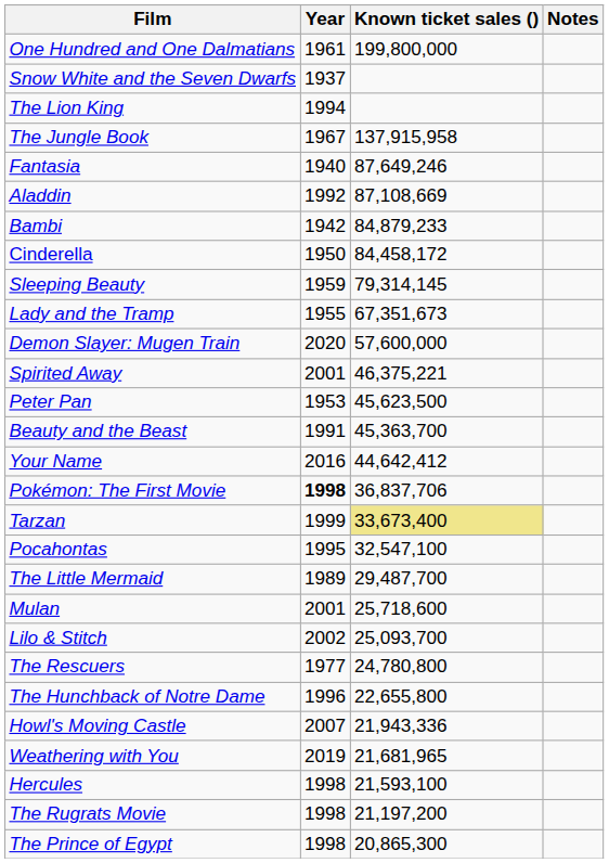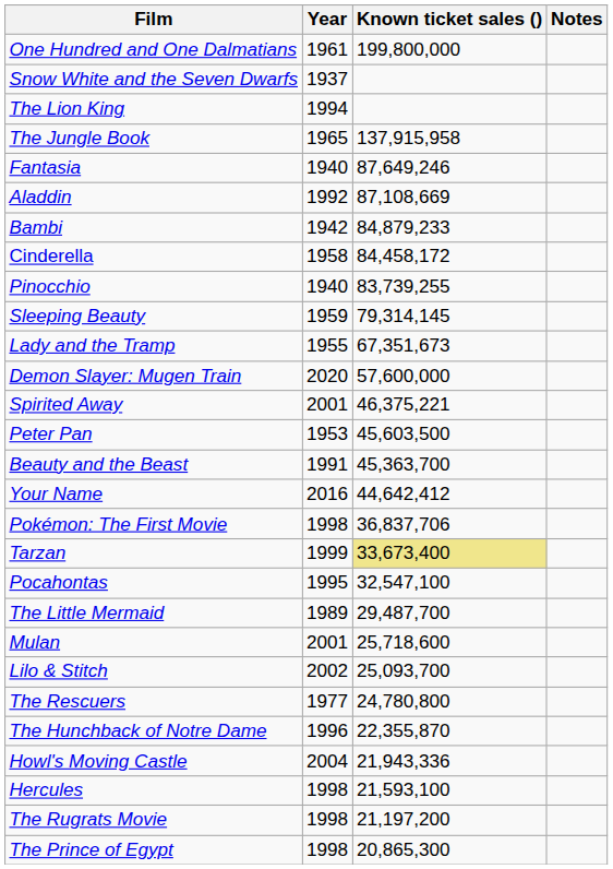 <table class="wikitable nowrap sortable mw-datatable" id="Gross">
 <tr>
 <th>Film</th>
 <th>Year</th>
 <th>Known ticket sales ()</th>
 <th>Notes</th>
 </tr>
 <tr>
 <td><em><a href='#'>One Hundred and One Dalmatians</a></em></td>
 <td>1961</td>
 <td>199,800,000</td>
 <td></td>
 </tr>
 <tr>
 <td><em><a href='#'>Snow White and the Seven Dwarfs</a></em></td>
 <td>1937</td>
 <td></td>
 <td></td>
 </tr>
 <tr>
 <td><em><a href='#'>The Lion King</a></em></td>
 <td>1994</td>
 <td></td>
 <td></td>
 </tr>
 <tr>
 <td><em><a href='#'>The Jungle Book</a></em></td>
-<td>1967</td>
+<td>1965</td>
 <td>137,915,958</td>
 <td></td>
 </tr>
 <tr>
 <td><em><a href='#'>Fantasia</a></em></td>
 <td>1940</td>
 <td>87,649,246</td>
 <td></td>
 </tr>
 <tr>
 <td><em><a href='#'>Aladdin</a></em></td>
 <td>1992</td>
 <td>87,108,669</td>
 <td></td>
 </tr>
 <tr>
 <td><em><a href='#'>Bambi</a></em></td>
 <td>1942</td>
 <td>84,879,233</td>
 <td></td>
 </tr>
 <tr>
 <td><em><a href='#'></em>Cinderella<em></a></em></td>
-<td>1950</td>
+<td>1958</td>
 <td>84,458,172</td>
+<td></td>
+</tr>
+<tr>
+<td><em><a href='#'>Pinocchio</a></em></td>
+<td>1940</td>
+<td>83,739,255</td>
 <td></td>
 </tr>
 <tr>
 <td><em><a href='#'>Sleeping Beauty</a></em></td>
 <td>1959</td>
 <td>79,314,145</td>
 <td></td>
 </tr>
 <tr>
 <td><em><a href='#'>Lady and the Tramp</a></em></td>
 <td>1955</td>
 <td>67,351,673</td>
 <td></td>
 </tr>
 <tr>
 <td><em><a href='#'>Demon Slayer: Mugen Train</a></em></td>
 <td>2020</td>
 <td>57,600,000</td>
 <td></td>
 </tr>
 <tr>
 <td><em><a href='#'>Spirited Away</a></em></td>
 <td>2001</td>
 <td>46,375,221</td>
 <td></td>
 </tr>
 <tr>
 <td><em><a href='#'>Peter Pan</a></em></td>
 <td>1953</td>
-<td>45,623,500</td>
+<td>45,603,500</td>
 <td></td>
 </tr>
 <tr>
 <td><a href='#'><em>Beauty and the Beast</em></a></td>
 <td>1991</td>
 <td>45,363,700</td>
 <td></td>
 </tr>
 <tr>
 <td><em><a href='#'>Your Name</a></em></td>
 <td>2016</td>
 <td>44,642,412</td>
 <td></td>
 </tr>
 <tr>
 <td><em><a href='#'>Pokémon: The First Movie</a></em></td>
-<td><strong>1998</strong></td>
+<td>1998</td>
 <td>36,837,706</td>
 <td></td>
 </tr>
 <tr>
 <td><a href='#'><em>Tarzan</em></a></td>
 <td>1999</td>
 <td style="background: khaki;">33,673,400</td>
 <td></td>
 </tr>
 <tr>
 <td><a href='#'><em>Pocahontas</em></a></td>
 <td>1995</td>
 <td>32,547,100</td>
 <td></td>
 </tr>
 <tr>
 <td><a href='#'><em>The Little Mermaid</em></a></td>
 <td>1989</td>
 <td>29,487,700</td>
 <td></td>
 </tr>
 <tr>
 <td><a href='#'><em>Mulan</em></a></td>
 <td>2001</td>
 <td>25,718,600</td>
 <td></td>
 </tr>
 <tr>
 <td><em><a href='#'>Lilo & Stitch</a></em></td>
 <td>2002</td>
 <td>25,093,700</td>
 <td></td>
 </tr>
 <tr>
 <td><em><a href='#'>The Rescuers</a></em></td>
 <td>1977</td>
 <td>24,780,800</td>
 <td></td>
 </tr>
 <tr>
 <td><a href='#'><em>The Hunchback of Notre Dame</em></a></td>
 <td>1996</td>
-<td>22,655,800</td>
+<td>22,355,870</td>
 <td></td>
 </tr>
 <tr>
 <td><em><a href='#'>Howl's Moving Castle</a></em></td>
-<td>2007</td>
+<td>2004</td>
 <td>21,943,336</td>
-<td></td>
-</tr>
-<tr>
-<td><em><a href='#'>Weathering with You</a></em></td>
-<td>2019</td>
-<td>21,681,965</td>
 <td></td>
 </tr>
 <tr>
 <td><a href='#'><em>Hercules</em></a></td>
 <td>1998</td>
 <td>21,593,100</td>
 <td></td>
 </tr>
 <tr>
 <td><em><a href='#'>The Rugrats Movie</a></em></td>
 <td>1998</td>
 <td>21,197,200</td>
 <td></td>
 </tr>
 <tr>
 <td><em><a href='#'>The Prince of Egypt</a></em></td>
 <td>1998</td>
 <td>20,865,300</td>
 <td></td>
 </tr>
 </table>
